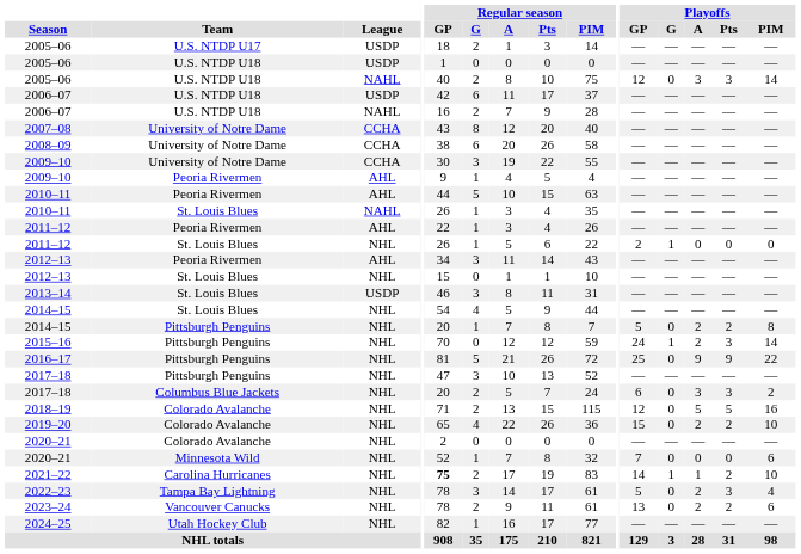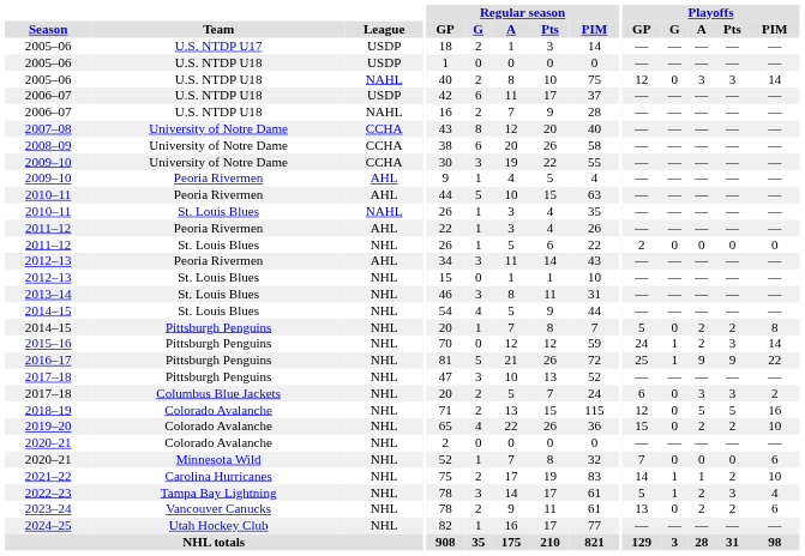 <table border="0" cellpadding="1" cellspacing="0" style="text-align:center; width:60em">
 <tr bgcolor="#e0e0e0">
 <th colspan="3" bgcolor="#ffffff"></th>
 <th rowspan="99" bgcolor="#ffffff"></th>
 <th colspan="5"><a href='#'>Regular season</a></th>
 <th rowspan="99" bgcolor="#ffffff"></th>
 <th colspan="5"><a href='#'>Playoffs</a></th>
 </tr>
 <tr bgcolor="#e0e0e0">
 <th><a href='#'>Season</a></th>
 <th>Team</th>
 <th>League</th>
 <th>GP</th>
 <th><a href='#'>G</a></th>
 <th><a href='#'>A</a></th>
 <th><a href='#'>Pts</a></th>
 <th><a href='#'>PIM</a></th>
 <th>GP</th>
 <th>G</th>
 <th>A</th>
 <th>Pts</th>
 <th>PIM</th>
 </tr>
 <tr>
 <td>2005–06</td>
 <td><a href='#'>U.S. NTDP U17</a></td>
 <td>USDP</td>
 <td>18</td>
 <td>2</td>
 <td>1</td>
 <td>3</td>
 <td>14</td>
 <td>—</td>
 <td>—</td>
 <td>—</td>
 <td>—</td>
 <td>—</td>
 </tr>
 <tr bgcolor="#f0f0f0">
 <td>2005–06</td>
 <td>U.S. NTDP U18</td>
 <td>USDP</td>
 <td>1</td>
 <td>0</td>
 <td>0</td>
 <td>0</td>
 <td>0</td>
 <td>—</td>
 <td>—</td>
 <td>—</td>
 <td>—</td>
 <td>—</td>
 </tr>
 <tr>
 <td>2005–06</td>
 <td>U.S. NTDP U18</td>
 <td><a href='#'>NAHL</a></td>
 <td>40</td>
 <td>2</td>
 <td>8</td>
 <td>10</td>
 <td>75</td>
 <td>12</td>
 <td>0</td>
 <td>3</td>
 <td>3</td>
 <td>14</td>
 </tr>
 <tr bgcolor="#f0f0f0">
 <td>2006–07</td>
 <td>U.S. NTDP U18</td>
 <td>USDP</td>
 <td>42</td>
 <td>6</td>
 <td>11</td>
 <td>17</td>
 <td>37</td>
 <td>—</td>
 <td>—</td>
 <td>—</td>
 <td>—</td>
 <td>—</td>
 </tr>
 <tr>
 <td>2006–07</td>
 <td>U.S. NTDP U18</td>
 <td>NAHL</td>
 <td>16</td>
 <td>2</td>
 <td>7</td>
 <td>9</td>
 <td>28</td>
 <td>—</td>
 <td>—</td>
 <td>—</td>
 <td>—</td>
 <td>—</td>
 </tr>
 <tr bgcolor="#f0f0f0">
 <td><a href='#'>2007–08</a></td>
 <td><a href='#'>University of Notre Dame</a></td>
 <td><a href='#'>CCHA</a></td>
 <td>43</td>
 <td>8</td>
 <td>12</td>
 <td>20</td>
 <td>40</td>
 <td>—</td>
 <td>—</td>
 <td>—</td>
 <td>—</td>
 <td>—</td>
 </tr>
 <tr>
 <td><a href='#'>2008–09</a></td>
 <td>University of Notre Dame</td>
 <td>CCHA</td>
 <td>38</td>
 <td>6</td>
 <td>20</td>
 <td>26</td>
 <td>58</td>
 <td>—</td>
 <td>—</td>
 <td>—</td>
 <td>—</td>
 <td>—</td>
 </tr>
 <tr bgcolor="#f0f0f0">
 <td><a href='#'>2009–10</a></td>
 <td>University of Notre Dame</td>
 <td>CCHA</td>
 <td>30</td>
 <td>3</td>
 <td>19</td>
 <td>22</td>
 <td>55</td>
 <td>—</td>
 <td>—</td>
 <td>—</td>
 <td>—</td>
 <td>—</td>
 </tr>
 <tr>
 <td><a href='#'>2009–10</a></td>
 <td><a href='#'>Peoria Rivermen</a></td>
 <td><a href='#'>AHL</a></td>
 <td>9</td>
 <td>1</td>
 <td>4</td>
 <td>5</td>
 <td>4</td>
 <td>—</td>
 <td>—</td>
 <td>—</td>
 <td>—</td>
 <td>—</td>
 </tr>
 <tr bgcolor="#f0f0f0">
 <td><a href='#'>2010–11</a></td>
 <td>Peoria Rivermen</td>
 <td>AHL</td>
 <td>44</td>
 <td>5</td>
 <td>10</td>
 <td>15</td>
 <td>63</td>
 <td>—</td>
 <td>—</td>
 <td>—</td>
 <td>—</td>
 <td>—</td>
 </tr>
 <tr>
 <td><a href='#'>2010–11</a></td>
 <td><a href='#'>St. Louis Blues</a></td>
 <td><a href='#'>NAHL</a></td>
 <td>26</td>
 <td>1</td>
 <td>3</td>
 <td>4</td>
 <td>35</td>
 <td>—</td>
 <td>—</td>
 <td>—</td>
 <td>—</td>
 <td>—</td>
 </tr>
 <tr bgcolor="#f0f0f0">
 <td><a href='#'>2011–12</a></td>
 <td>Peoria Rivermen</td>
 <td>AHL</td>
 <td>22</td>
 <td>1</td>
 <td>3</td>
 <td>4</td>
 <td>26</td>
 <td>—</td>
 <td>—</td>
 <td>—</td>
 <td>—</td>
 <td>—</td>
 </tr>
 <tr>
 <td><a href='#'>2011–12</a></td>
 <td>St. Louis Blues</td>
 <td>NHL</td>
 <td>26</td>
 <td>1</td>
 <td>5</td>
 <td>6</td>
 <td>22</td>
 <td>2</td>
-<td>1</td>
+<td>0</td>
 <td>0</td>
 <td>0</td>
 <td>0</td>
 </tr>
 <tr bgcolor="#f0f0f0">
 <td><a href='#'>2012–13</a></td>
 <td>Peoria Rivermen</td>
 <td>AHL</td>
 <td>34</td>
 <td>3</td>
 <td>11</td>
 <td>14</td>
 <td>43</td>
 <td>—</td>
 <td>—</td>
 <td>—</td>
 <td>—</td>
 <td>—</td>
 </tr>
 <tr>
 <td><a href='#'>2012–13</a></td>
 <td>St. Louis Blues</td>
 <td>NHL</td>
 <td>15</td>
 <td>0</td>
 <td>1</td>
 <td>1</td>
 <td>10</td>
 <td>—</td>
 <td>—</td>
 <td>—</td>
 <td>—</td>
 <td>—</td>
 </tr>
 <tr bgcolor="#f0f0f0">
 <td><a href='#'>2013–14</a></td>
 <td>St. Louis Blues</td>
-<td>USDP</td>
+<td>NHL</td>
 <td>46</td>
 <td>3</td>
 <td>8</td>
 <td>11</td>
 <td>31</td>
 <td>—</td>
 <td>—</td>
 <td>—</td>
 <td>—</td>
 <td>—</td>
 </tr>
 <tr>
 <td><a href='#'>2014–15</a></td>
 <td>St. Louis Blues</td>
 <td>NHL</td>
 <td>54</td>
 <td>4</td>
 <td>5</td>
 <td>9</td>
 <td>44</td>
 <td>—</td>
 <td>—</td>
 <td>—</td>
 <td>—</td>
 <td>—</td>
 </tr>
 <tr bgcolor="#f0f0f0">
 <td>2014–15</td>
 <td><a href='#'>Pittsburgh Penguins</a></td>
 <td>NHL</td>
 <td>20</td>
 <td>1</td>
 <td>7</td>
 <td>8</td>
 <td>7</td>
 <td>5</td>
 <td>0</td>
 <td>2</td>
 <td>2</td>
 <td>8</td>
 </tr>
 <tr>
 <td><a href='#'>2015–16</a></td>
 <td>Pittsburgh Penguins</td>
 <td>NHL</td>
 <td>70</td>
 <td>0</td>
 <td>12</td>
 <td>12</td>
 <td>59</td>
 <td>24</td>
 <td>1</td>
 <td>2</td>
 <td>3</td>
 <td>14</td>
 </tr>
 <tr bgcolor="#f0f0f0">
 <td><a href='#'>2016–17</a></td>
 <td>Pittsburgh Penguins</td>
 <td>NHL</td>
 <td>81</td>
 <td>5</td>
 <td>21</td>
 <td>26</td>
 <td>72</td>
 <td>25</td>
-<td>0</td>
+<td>1</td>
 <td>9</td>
 <td>9</td>
 <td>22</td>
 </tr>
 <tr>
 <td><a href='#'>2017–18</a></td>
 <td>Pittsburgh Penguins</td>
 <td>NHL</td>
 <td>47</td>
 <td>3</td>
 <td>10</td>
 <td>13</td>
 <td>52</td>
 <td>—</td>
 <td>—</td>
 <td>—</td>
 <td>—</td>
 <td>—</td>
 </tr>
 <tr bgcolor="#f0f0f0">
 <td>2017–18</td>
 <td><a href='#'>Columbus Blue Jackets</a></td>
 <td>NHL</td>
 <td>20</td>
 <td>2</td>
 <td>5</td>
 <td>7</td>
 <td>24</td>
 <td>6</td>
 <td>0</td>
 <td>3</td>
 <td>3</td>
 <td>2</td>
 </tr>
 <tr>
 <td><a href='#'>2018–19</a></td>
 <td><a href='#'>Colorado Avalanche</a></td>
 <td>NHL</td>
 <td>71</td>
 <td>2</td>
 <td>13</td>
 <td>15</td>
 <td>115</td>
 <td>12</td>
 <td>0</td>
 <td>5</td>
 <td>5</td>
 <td>16</td>
 </tr>
 <tr bgcolor="#f0f0f0">
 <td><a href='#'>2019–20</a></td>
 <td>Colorado Avalanche</td>
 <td>NHL</td>
 <td>65</td>
 <td>4</td>
 <td>22</td>
 <td>26</td>
 <td>36</td>
 <td>15</td>
 <td>0</td>
 <td>2</td>
 <td>2</td>
 <td>10</td>
 </tr>
 <tr>
 <td><a href='#'>2020–21</a></td>
 <td>Colorado Avalanche</td>
 <td>NHL</td>
 <td>2</td>
 <td>0</td>
 <td>0</td>
 <td>0</td>
 <td>0</td>
 <td>—</td>
 <td>—</td>
 <td>—</td>
 <td>—</td>
 <td>—</td>
 </tr>
 <tr bgcolor="#f0f0f0">
 <td>2020–21</td>
 <td><a href='#'>Minnesota Wild</a></td>
 <td>NHL</td>
 <td>52</td>
 <td>1</td>
 <td>7</td>
 <td>8</td>
 <td>32</td>
 <td>7</td>
 <td>0</td>
 <td>0</td>
 <td>0</td>
 <td>6</td>
 </tr>
 <tr>
 <td><a href='#'>2021–22</a></td>
 <td><a href='#'>Carolina Hurricanes</a></td>
 <td>NHL</td>
-<td><strong>75</strong></td>
+<td>75</td>
 <td>2</td>
 <td>17</td>
 <td>19</td>
 <td>83</td>
 <td>14</td>
 <td>1</td>
 <td>1</td>
 <td>2</td>
 <td>10</td>
 </tr>
 <tr bgcolor="#f0f0f0">
 <td><a href='#'>2022–23</a></td>
 <td><a href='#'>Tampa Bay Lightning</a></td>
 <td>NHL</td>
 <td>78</td>
 <td>3</td>
 <td>14</td>
 <td>17</td>
 <td>61</td>
 <td>5</td>
-<td>0</td>
+<td>1</td>
 <td>2</td>
 <td>3</td>
 <td>4</td>
 </tr>
 <tr>
 <td><a href='#'>2023–24</a></td>
 <td><a href='#'>Vancouver Canucks</a></td>
 <td>NHL</td>
 <td>78</td>
 <td>2</td>
 <td>9</td>
 <td>11</td>
 <td>61</td>
 <td>13</td>
 <td>0</td>
 <td>2</td>
 <td>2</td>
 <td>6</td>
 </tr>
 <tr bgcolor="#f0f0f0">
 <td><a href='#'>2024–25</a></td>
 <td><a href='#'>Utah Hockey Club</a></td>
 <td>NHL</td>
 <td>82</td>
 <td>1</td>
 <td>16</td>
 <td>17</td>
 <td>77</td>
 <td>—</td>
 <td>—</td>
 <td>—</td>
 <td>—</td>
 <td>—</td>
 </tr>
 <tr bgcolor="#e0e0e0">
 <th colspan="3">NHL totals</th>
 <th>908</th>
 <th>35</th>
 <th>175</th>
 <th>210</th>
 <th>821</th>
 <th>129</th>
 <th>3</th>
 <th>28</th>
 <th>31</th>
 <th>98</th>
 </tr>
 </table>
